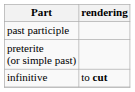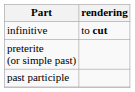 <table class="wikitable">
 <tr>
 <th>Part</th>
 <th>rendering</th>
 </tr>
 <tr>
-<td>past participle</td>
-<td><strong></strong></td>
+<td>infinitive</td>
+<td>to <strong>cut</strong></td>
 </tr>
 <tr>
 <td>preterite <br> (or simple past)</td>
 <td><strong></strong></td>
 </tr>
 <tr>
-<td>infinitive</td>
-<td>to <strong>cut</strong></td>
+<td>past participle</td>
+<td><strong></strong></td>
 </tr>
 <tr>
 </tr>
 </table>
